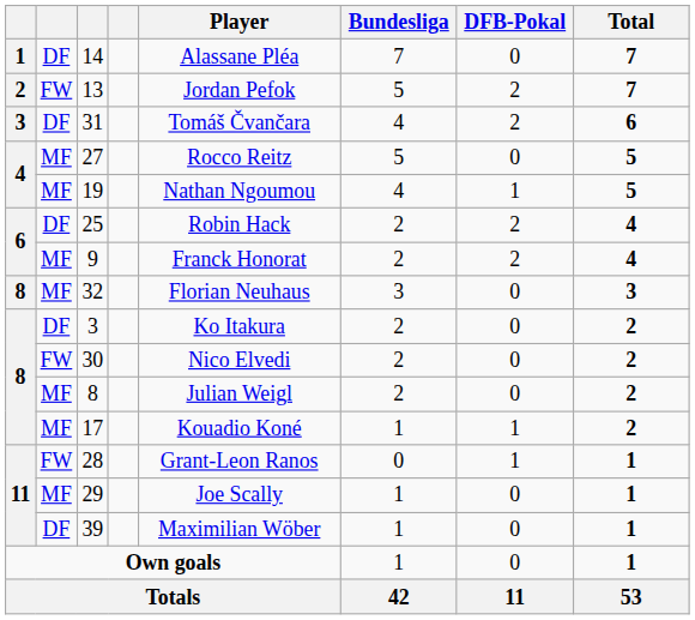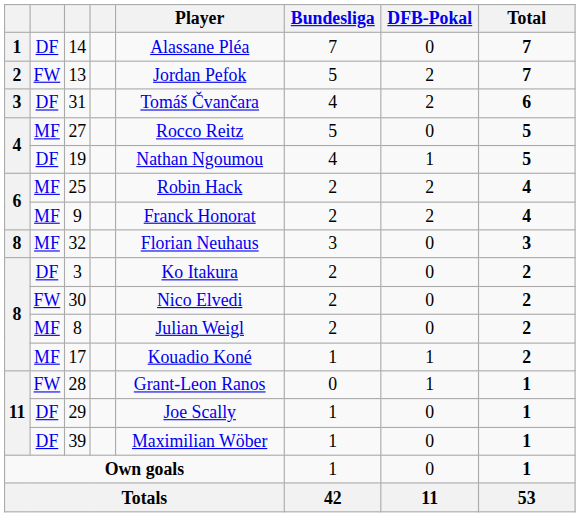 <table class="wikitable" style="text-align:center">
 <tr>
 <th width=15></th>
 <th width=15></th>
 <th width=15></th>
 <th width=15></th>
 <th width=145>Player</th>
 <th width=80><strong><a href='#'>Bundesliga</a></strong></th>
 <th width=80><strong><a href='#'>DFB-Pokal</a></strong></th>
 <th width=80>Total</th>
 </tr>
 <tr>
 <th>1</th>
 <td align=center><a href='#'>DF</a></td>
 <td align=center>14</td>
 <td></td>
 <td><a href='#'>Alassane Pléa</a></td>
 <td>7</td>
 <td>0</td>
 <td><strong>7</strong></td>
 </tr>
 <tr>
 <th>2</th>
 <td align=center><a href='#'>FW</a></td>
 <td align=center>13</td>
 <td></td>
 <td><a href='#'>Jordan Pefok</a></td>
 <td>5</td>
 <td>2</td>
 <td><strong>7</strong></td>
 </tr>
 <tr>
 <th>3</th>
 <td align=center><a href='#'>DF</a></td>
 <td align=center>31</td>
 <td></td>
 <td><a href='#'>Tomáš Čvančara</a></td>
 <td>4</td>
 <td>2</td>
 <td><strong>6</strong></td>
 </tr>
 <tr>
 <th rowspan=2>4</th>
 <td align=center><a href='#'>MF</a></td>
 <td align=center>27</td>
 <td></td>
 <td><a href='#'>Rocco Reitz</a></td>
 <td>5</td>
 <td>0</td>
 <td><strong>5</strong></td>
 </tr>
 <tr>
-<td align=center><a href='#'>MF</a></td>
+<td align=center><a href='#'>DF</a></td>
 <td align=center>19</td>
 <td></td>
 <td><a href='#'>Nathan Ngoumou</a></td>
 <td>4</td>
 <td>1</td>
 <td><strong>5</strong></td>
 </tr>
 <tr>
 <th rowspan=2>6</th>
-<td align=center><a href='#'>DF</a></td>
+<td align=center><a href='#'>MF</a></td>
 <td align=center>25</td>
 <td></td>
 <td><a href='#'>Robin Hack</a></td>
 <td>2</td>
 <td>2</td>
 <td><strong>4</strong></td>
 </tr>
 <tr>
 <td align=center><a href='#'>MF</a></td>
 <td align=center>9</td>
 <td></td>
 <td><a href='#'>Franck Honorat</a></td>
 <td>2</td>
 <td>2</td>
 <td><strong>4</strong></td>
 </tr>
 <tr>
 <th>8</th>
 <td align=center><a href='#'>MF</a></td>
 <td align=center>32</td>
 <td></td>
 <td><a href='#'>Florian Neuhaus</a></td>
 <td>3</td>
 <td>0</td>
 <td><strong>3</strong></td>
 </tr>
 <tr>
 <th rowspan=4>8</th>
 <td align=center><a href='#'>DF</a></td>
 <td align=center>3</td>
 <td></td>
 <td><a href='#'>Ko Itakura</a></td>
 <td>2</td>
 <td>0</td>
 <td><strong>2</strong></td>
 </tr>
 <tr>
 <td align=center><a href='#'>FW</a></td>
 <td align=center>30</td>
 <td></td>
 <td><a href='#'>Nico Elvedi</a></td>
 <td>2</td>
 <td>0</td>
 <td><strong>2</strong></td>
 </tr>
 <tr>
 <td align=center><a href='#'>MF</a></td>
 <td align=center>8</td>
 <td></td>
 <td><a href='#'>Julian Weigl</a></td>
 <td>2</td>
 <td>0</td>
 <td><strong>2</strong></td>
 </tr>
 <tr>
 <td align=center><a href='#'>MF</a></td>
 <td align=center>17</td>
 <td></td>
 <td><a href='#'>Kouadio Koné</a></td>
 <td>1</td>
 <td>1</td>
 <td><strong>2</strong></td>
 </tr>
 <tr>
 <th rowspan=3>11</th>
 <td align=center><a href='#'>FW</a></td>
 <td align=center>28</td>
 <td></td>
 <td><a href='#'>Grant-Leon Ranos</a></td>
 <td>0</td>
 <td>1</td>
 <td><strong>1</strong></td>
 </tr>
 <tr>
-<td align=center><a href='#'>MF</a></td>
+<td align=center><a href='#'>DF</a></td>
 <td align=center>29</td>
 <td></td>
 <td><a href='#'>Joe Scally</a></td>
 <td>1</td>
 <td>0</td>
 <td><strong>1</strong></td>
 </tr>
 <tr>
 <td align=center><a href='#'>DF</a></td>
 <td align=center>39</td>
 <td></td>
 <td><a href='#'>Maximilian Wöber</a></td>
 <td>1</td>
 <td>0</td>
 <td><strong>1</strong></td>
 </tr>
 <tr>
 <td colspan=5><strong>Own goals</strong></td>
 <td>1</td>
 <td>0</td>
 <td><strong>1</strong></td>
 </tr>
 <tr>
 <th colspan=5>Totals</th>
 <th>42</th>
 <th>11</th>
 <th>53</th>
 </tr>
 </table>
